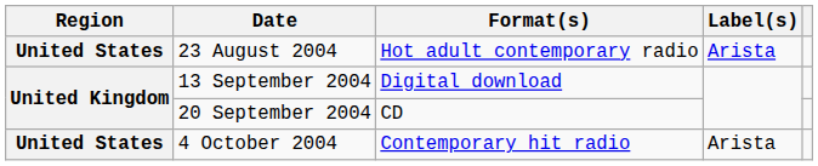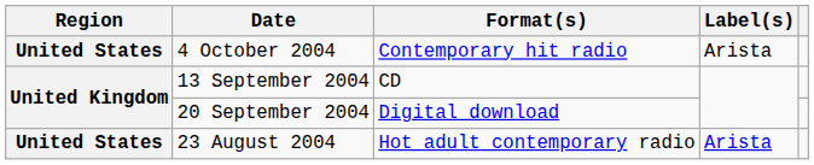 <table class="wikitable plainrowheaders">
 <tr>
 <th scope="col">Region</th>
 <th scope="col">Date</th>
 <th scope="col">Format(s)</th>
 <th scope="col">Label(s)</th>
 <th scope="col"></th>
 </tr>
 <tr>
 <th scope="row">United States</th>
+<td>4 October 2004</td>
+<td><a href='#'>Contemporary hit radio</a></td>
+<td>Arista</td>
+<td></td>
+</tr>
+<tr>
+<th scope="row" rowspan="2">United Kingdom</th>
+<td>13 September 2004</td>
+<td>CD</td>
+<td rowspan="2"></td>
+<td></td>
+</tr>
+<tr>
+<td>20 September 2004</td>
+<td><a href='#'>Digital download</a></td>
+<td></td>
+</tr>
+<tr>
+<th scope="row">United States</th>
 <td>23 August 2004</td>
 <td><a href='#'>Hot adult contemporary</a> radio</td>
 <td><a href='#'>Arista</a></td>
 <td></td>
 </tr>
-<tr>
-<th scope="row" rowspan="2">United Kingdom</th>
-<td>13 September 2004</td>
-<td><a href='#'>Digital download</a></td>
-<td rowspan="2"></td>
-<td></td>
-</tr>
-<tr>
-<td>20 September 2004</td>
-<td>CD</td>
-<td></td>
-</tr>
-<tr>
-<th scope="row">United States</th>
-<td>4 October 2004</td>
-<td><a href='#'>Contemporary hit radio</a></td>
-<td>Arista</td>
-<td></td>
-</tr>
 </table>
